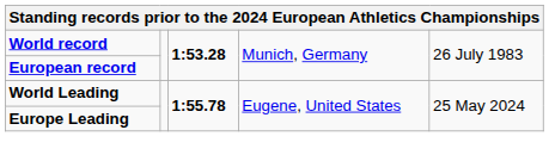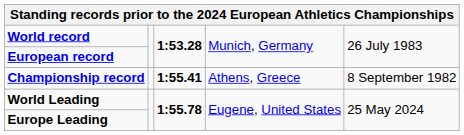 <table class="wikitable">
 <tr>
 <th colspan="5">Standing records prior to the 2024 European Athletics Championships</th>
 </tr>
 <tr>
 <td><strong><a href='#'>World record</a></strong></td>
 <td rowspan="2"></td>
 <td rowspan="2"><strong>1:53.28</strong> </td>
 <td rowspan="2"><a href='#'>Munich</a>, <a href='#'>Germany</a></td>
 <td rowspan="2">26 July 1983</td>
 </tr>
 <tr>
 <td><strong><a href='#'>European record</a></strong></td>
 </tr>
 <tr>
+<td><strong><a href='#'>Championship record</a></strong></td>
+<td></td>
+<td><strong>1:55.41</strong></td>
+<td><a href='#'>Athens</a>, <a href='#'>Greece</a></td>
+<td>8 September 1982</td>
+</tr>
+<tr>
 <td><strong>World Leading</strong></td>
 <td rowspan="2"></td>
 <td rowspan="2"><strong>1:55.78</strong></td>
 <td rowspan="2"><a href='#'>Eugene</a>, <a href='#'>United States</a></td>
 <td rowspan="2">25 May 2024</td>
 </tr>
 <tr>
 <td><strong>Europe Leading</strong></td>
 </tr>
 </table>
